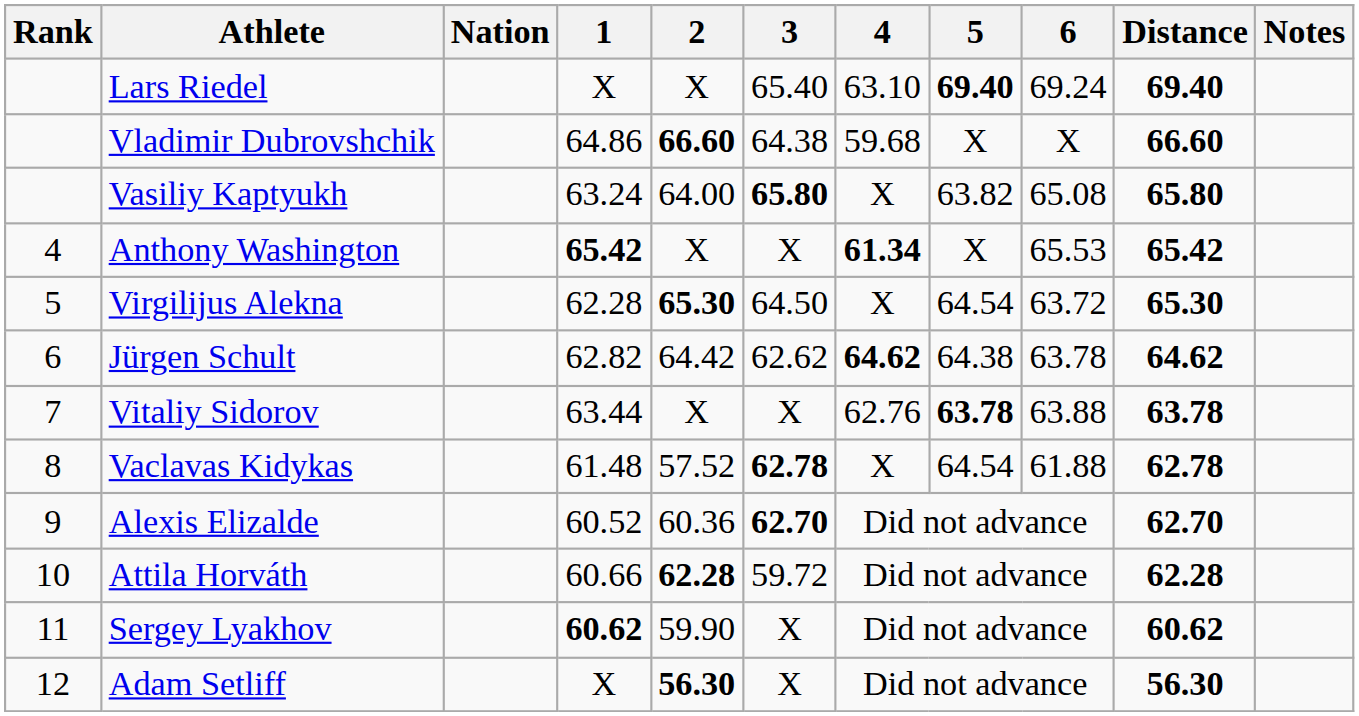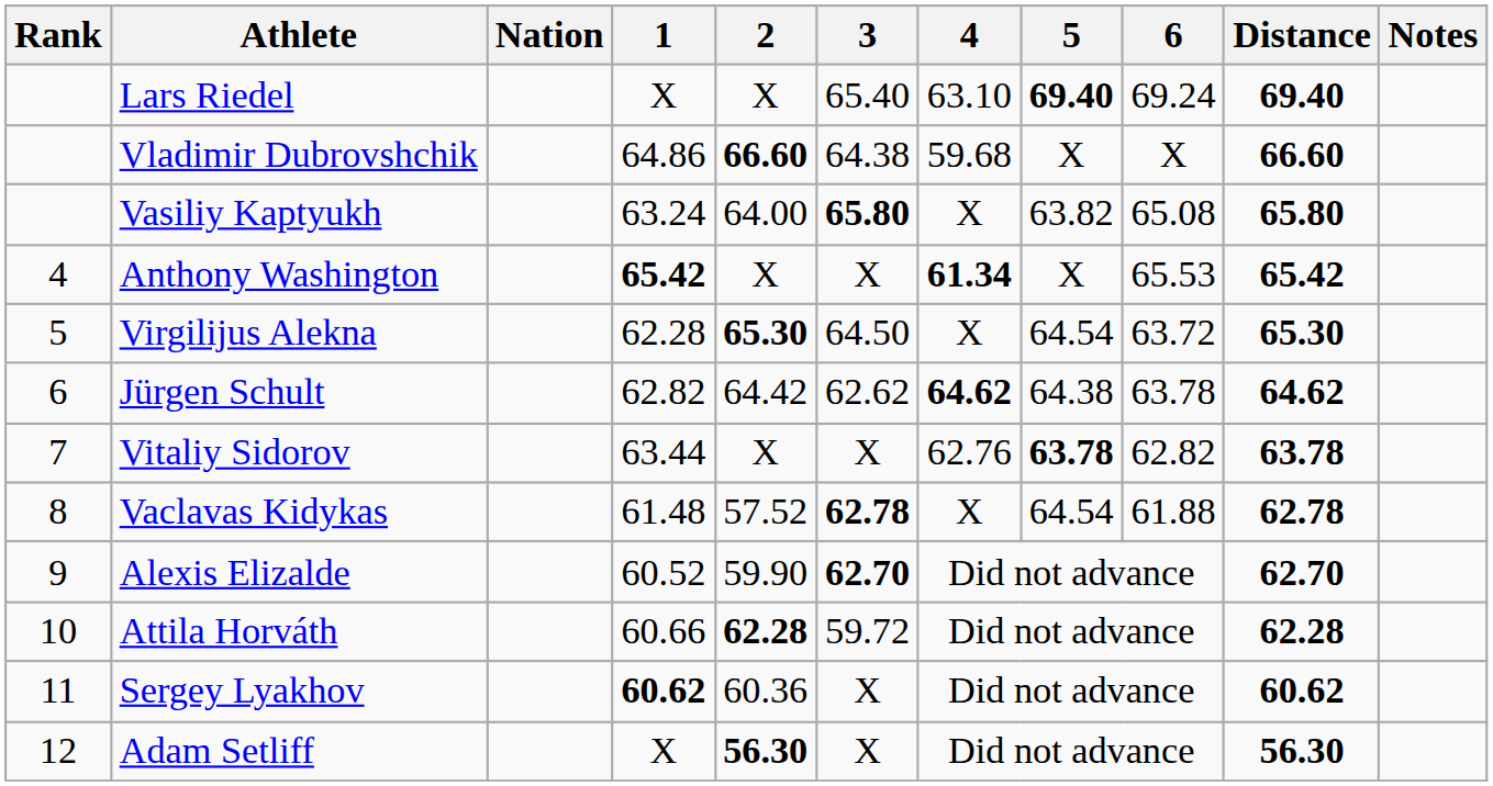 <table class="wikitable sortable" style="text-align:center;">
 <tr>
 <th>Rank</th>
 <th>Athlete</th>
 <th>Nation</th>
 <th>1</th>
 <th>2</th>
 <th>3</th>
 <th>4</th>
 <th>5</th>
 <th>6</th>
 <th>Distance</th>
 <th>Notes</th>
 </tr>
 <tr>
 <td></td>
 <td align=left><a href='#'>Lars Riedel</a></td>
 <td align=left></td>
 <td data-sort-value=1.00>X</td>
 <td data-sort-value=1.00>X</td>
 <td>65.40</td>
 <td>63.10</td>
 <td><strong>69.40</strong> </td>
 <td>69.24</td>
 <td><strong>69.40</strong></td>
 <td></td>
 </tr>
 <tr>
 <td></td>
 <td align=left><a href='#'>Vladimir Dubrovshchik</a></td>
 <td align=left></td>
 <td>64.86</td>
 <td><strong>66.60</strong></td>
 <td>64.38</td>
 <td>59.68</td>
 <td data-sort-value=1.00>X</td>
 <td data-sort-value=1.00>X</td>
 <td><strong>66.60</strong></td>
 <td></td>
 </tr>
 <tr>
 <td></td>
 <td align=left><a href='#'>Vasiliy Kaptyukh</a></td>
 <td align=left></td>
 <td>63.24</td>
 <td>64.00</td>
 <td><strong>65.80</strong></td>
 <td data-sort-value=1.00>X</td>
 <td>63.82</td>
 <td>65.08</td>
 <td><strong>65.80</strong></td>
 <td></td>
 </tr>
 <tr>
 <td>4</td>
 <td align=left><a href='#'>Anthony Washington</a></td>
 <td align=left></td>
 <td><strong>65.42</strong></td>
 <td data-sort-value=1.00>X</td>
 <td data-sort-value=1.00>X</td>
 <td><strong>61.34</strong></td>
 <td data-sort-value=1.00>X</td>
 <td>65.53</td>
 <td><strong>65.42</strong></td>
 <td></td>
 </tr>
 <tr>
 <td>5</td>
 <td align=left><a href='#'>Virgilijus Alekna</a></td>
 <td align=left></td>
 <td>62.28</td>
 <td><strong>65.30</strong></td>
 <td>64.50</td>
 <td data-sort-value=1.00>X</td>
 <td>64.54</td>
 <td>63.72</td>
 <td><strong>65.30</strong></td>
 <td></td>
 </tr>
 <tr>
 <td>6</td>
 <td align=left><a href='#'>Jürgen Schult</a></td>
 <td align=left></td>
 <td>62.82</td>
 <td>64.42</td>
 <td>62.62</td>
 <td><strong>64.62</strong></td>
 <td>64.38</td>
 <td>63.78</td>
 <td><strong>64.62</strong></td>
 <td></td>
 </tr>
 <tr>
 <td>7</td>
 <td align=left><a href='#'>Vitaliy Sidorov</a></td>
 <td align=left></td>
 <td>63.44</td>
 <td data-sort-value=1.00>X</td>
 <td data-sort-value=1.00>X</td>
 <td>62.76</td>
 <td><strong>63.78</strong></td>
-<td>63.88</td>
+<td>62.82</td>
 <td><strong>63.78</strong></td>
 <td></td>
 </tr>
 <tr>
 <td>8</td>
 <td align=left><a href='#'>Vaclavas Kidykas</a></td>
 <td align=left></td>
 <td>61.48</td>
 <td>57.52</td>
 <td><strong>62.78</strong></td>
 <td data-sort-value=1.00>X</td>
 <td>64.54</td>
 <td>61.88</td>
 <td><strong>62.78</strong></td>
 <td></td>
 </tr>
 <tr>
 <td>9</td>
 <td align=left><a href='#'>Alexis Elizalde</a></td>
 <td align=left></td>
 <td>60.52</td>
-<td>60.36</td>
+<td>59.90</td>
 <td><strong>62.70</strong></td>
 <td colspan=3 data-sort-value=0.00>Did not advance</td>
 <td><strong>62.70</strong></td>
 <td></td>
 </tr>
 <tr>
 <td>10</td>
 <td align=left><a href='#'>Attila Horváth</a></td>
 <td align=left></td>
 <td>60.66</td>
 <td><strong>62.28</strong></td>
 <td>59.72</td>
 <td colspan=3 data-sort-value=0.00>Did not advance</td>
 <td><strong>62.28</strong></td>
 <td></td>
 </tr>
 <tr>
 <td>11</td>
 <td align=left><a href='#'>Sergey Lyakhov</a></td>
 <td align=left></td>
 <td><strong>60.62</strong></td>
-<td>59.90</td>
+<td>60.36</td>
 <td data-sort-value=1.00>X</td>
 <td colspan=3 data-sort-value=0.00>Did not advance</td>
 <td><strong>60.62</strong></td>
 <td></td>
 </tr>
 <tr>
 <td>12</td>
 <td align=left><a href='#'>Adam Setliff</a></td>
 <td align=left></td>
 <td data-sort-value=1.00>X</td>
 <td><strong>56.30</strong></td>
 <td data-sort-value=1.00>X</td>
 <td colspan=3 data-sort-value=0.00>Did not advance</td>
 <td><strong>56.30</strong></td>
 <td></td>
 </tr>
 </table>
